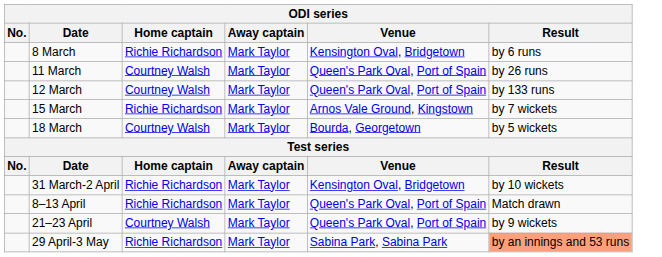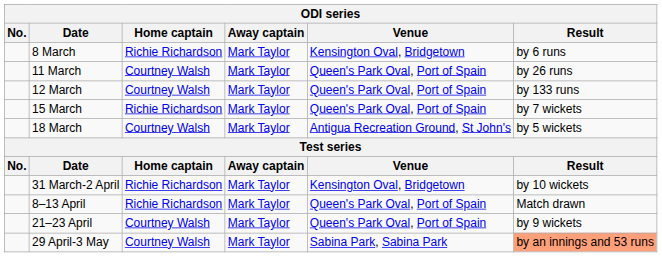 <table class="wikitable">
 <tr>
 <th colspan="9">ODI series</th>
 </tr>
 <tr>
 <th>No.</th>
 <th>Date</th>
 <th>Home captain</th>
 <th>Away captain</th>
 <th>Venue</th>
 <th>Result</th>
 </tr>
 <tr>
 <td></td>
 <td>8 March</td>
 <td><a href='#'>Richie Richardson</a></td>
 <td><a href='#'>Mark Taylor</a></td>
 <td><a href='#'>Kensington Oval</a>, <a href='#'>Bridgetown</a></td>
 <td> by 6 runs</td>
 </tr>
 <tr>
 <td></td>
 <td>11 March</td>
 <td><a href='#'>Courtney Walsh</a></td>
 <td><a href='#'>Mark Taylor</a></td>
 <td><a href='#'>Queen's Park Oval</a>, <a href='#'>Port of Spain</a></td>
 <td> by 26 runs</td>
 </tr>
 <tr>
 <td></td>
 <td>12 March</td>
 <td><a href='#'>Courtney Walsh</a></td>
 <td><a href='#'>Mark Taylor</a></td>
 <td><a href='#'>Queen's Park Oval</a>, <a href='#'>Port of Spain</a></td>
 <td> by 133 runs</td>
 </tr>
 <tr>
 <td></td>
 <td>15 March</td>
 <td><a href='#'>Richie Richardson</a></td>
 <td><a href='#'>Mark Taylor</a></td>
-<td><a href='#'>Arnos Vale Ground</a>, <a href='#'>Kingstown</a></td>
+<td><a href='#'>Queen's Park Oval</a>, <a href='#'>Port of Spain</a></td>
 <td> by 7 wickets</td>
 </tr>
 <tr>
 <td></td>
 <td>18 March</td>
 <td><a href='#'>Courtney Walsh</a></td>
 <td><a href='#'>Mark Taylor</a></td>
-<td><a href='#'>Bourda</a>, <a href='#'>Georgetown</a></td>
+<td><a href='#'>Antigua Recreation Ground</a>, <a href='#'>St John's</a></td>
 <td> by 5 wickets</td>
 </tr>
 <tr>
 <th colspan="9">Test series</th>
 </tr>
 <tr>
 <th>No.</th>
 <th>Date</th>
 <th>Home captain</th>
 <th>Away captain</th>
 <th>Venue</th>
 <th>Result</th>
 </tr>
 <tr>
 <td></td>
 <td>31 March-2 April</td>
 <td><a href='#'>Richie Richardson</a></td>
 <td><a href='#'>Mark Taylor</a></td>
 <td><a href='#'>Kensington Oval</a>, <a href='#'>Bridgetown</a></td>
 <td> by 10 wickets</td>
 </tr>
 <tr>
 <td></td>
 <td>8–13 April</td>
 <td><a href='#'>Richie Richardson</a></td>
 <td><a href='#'>Mark Taylor</a></td>
 <td><a href='#'>Queen's Park Oval</a>, <a href='#'>Port of Spain</a></td>
 <td>Match drawn</td>
 </tr>
 <tr>
 <td></td>
 <td>21–23 April</td>
 <td><a href='#'>Courtney Walsh</a></td>
 <td><a href='#'>Mark Taylor</a></td>
 <td><a href='#'>Queen's Park Oval</a>, <a href='#'>Port of Spain</a></td>
 <td> by 9 wickets</td>
 </tr>
 <tr>
 <td></td>
 <td>29 April-3 May</td>
-<td><a href='#'>Richie Richardson</a></td>
+<td><a href='#'>Courtney Walsh</a></td>
 <td><a href='#'>Mark Taylor</a></td>
 <td><a href='#'>Sabina Park</a>, <a href='#'>Sabina Park</a></td>
 <td style="background: lightsalmon;"> by an innings and 53 runs</td>
 </tr>
 </table>
